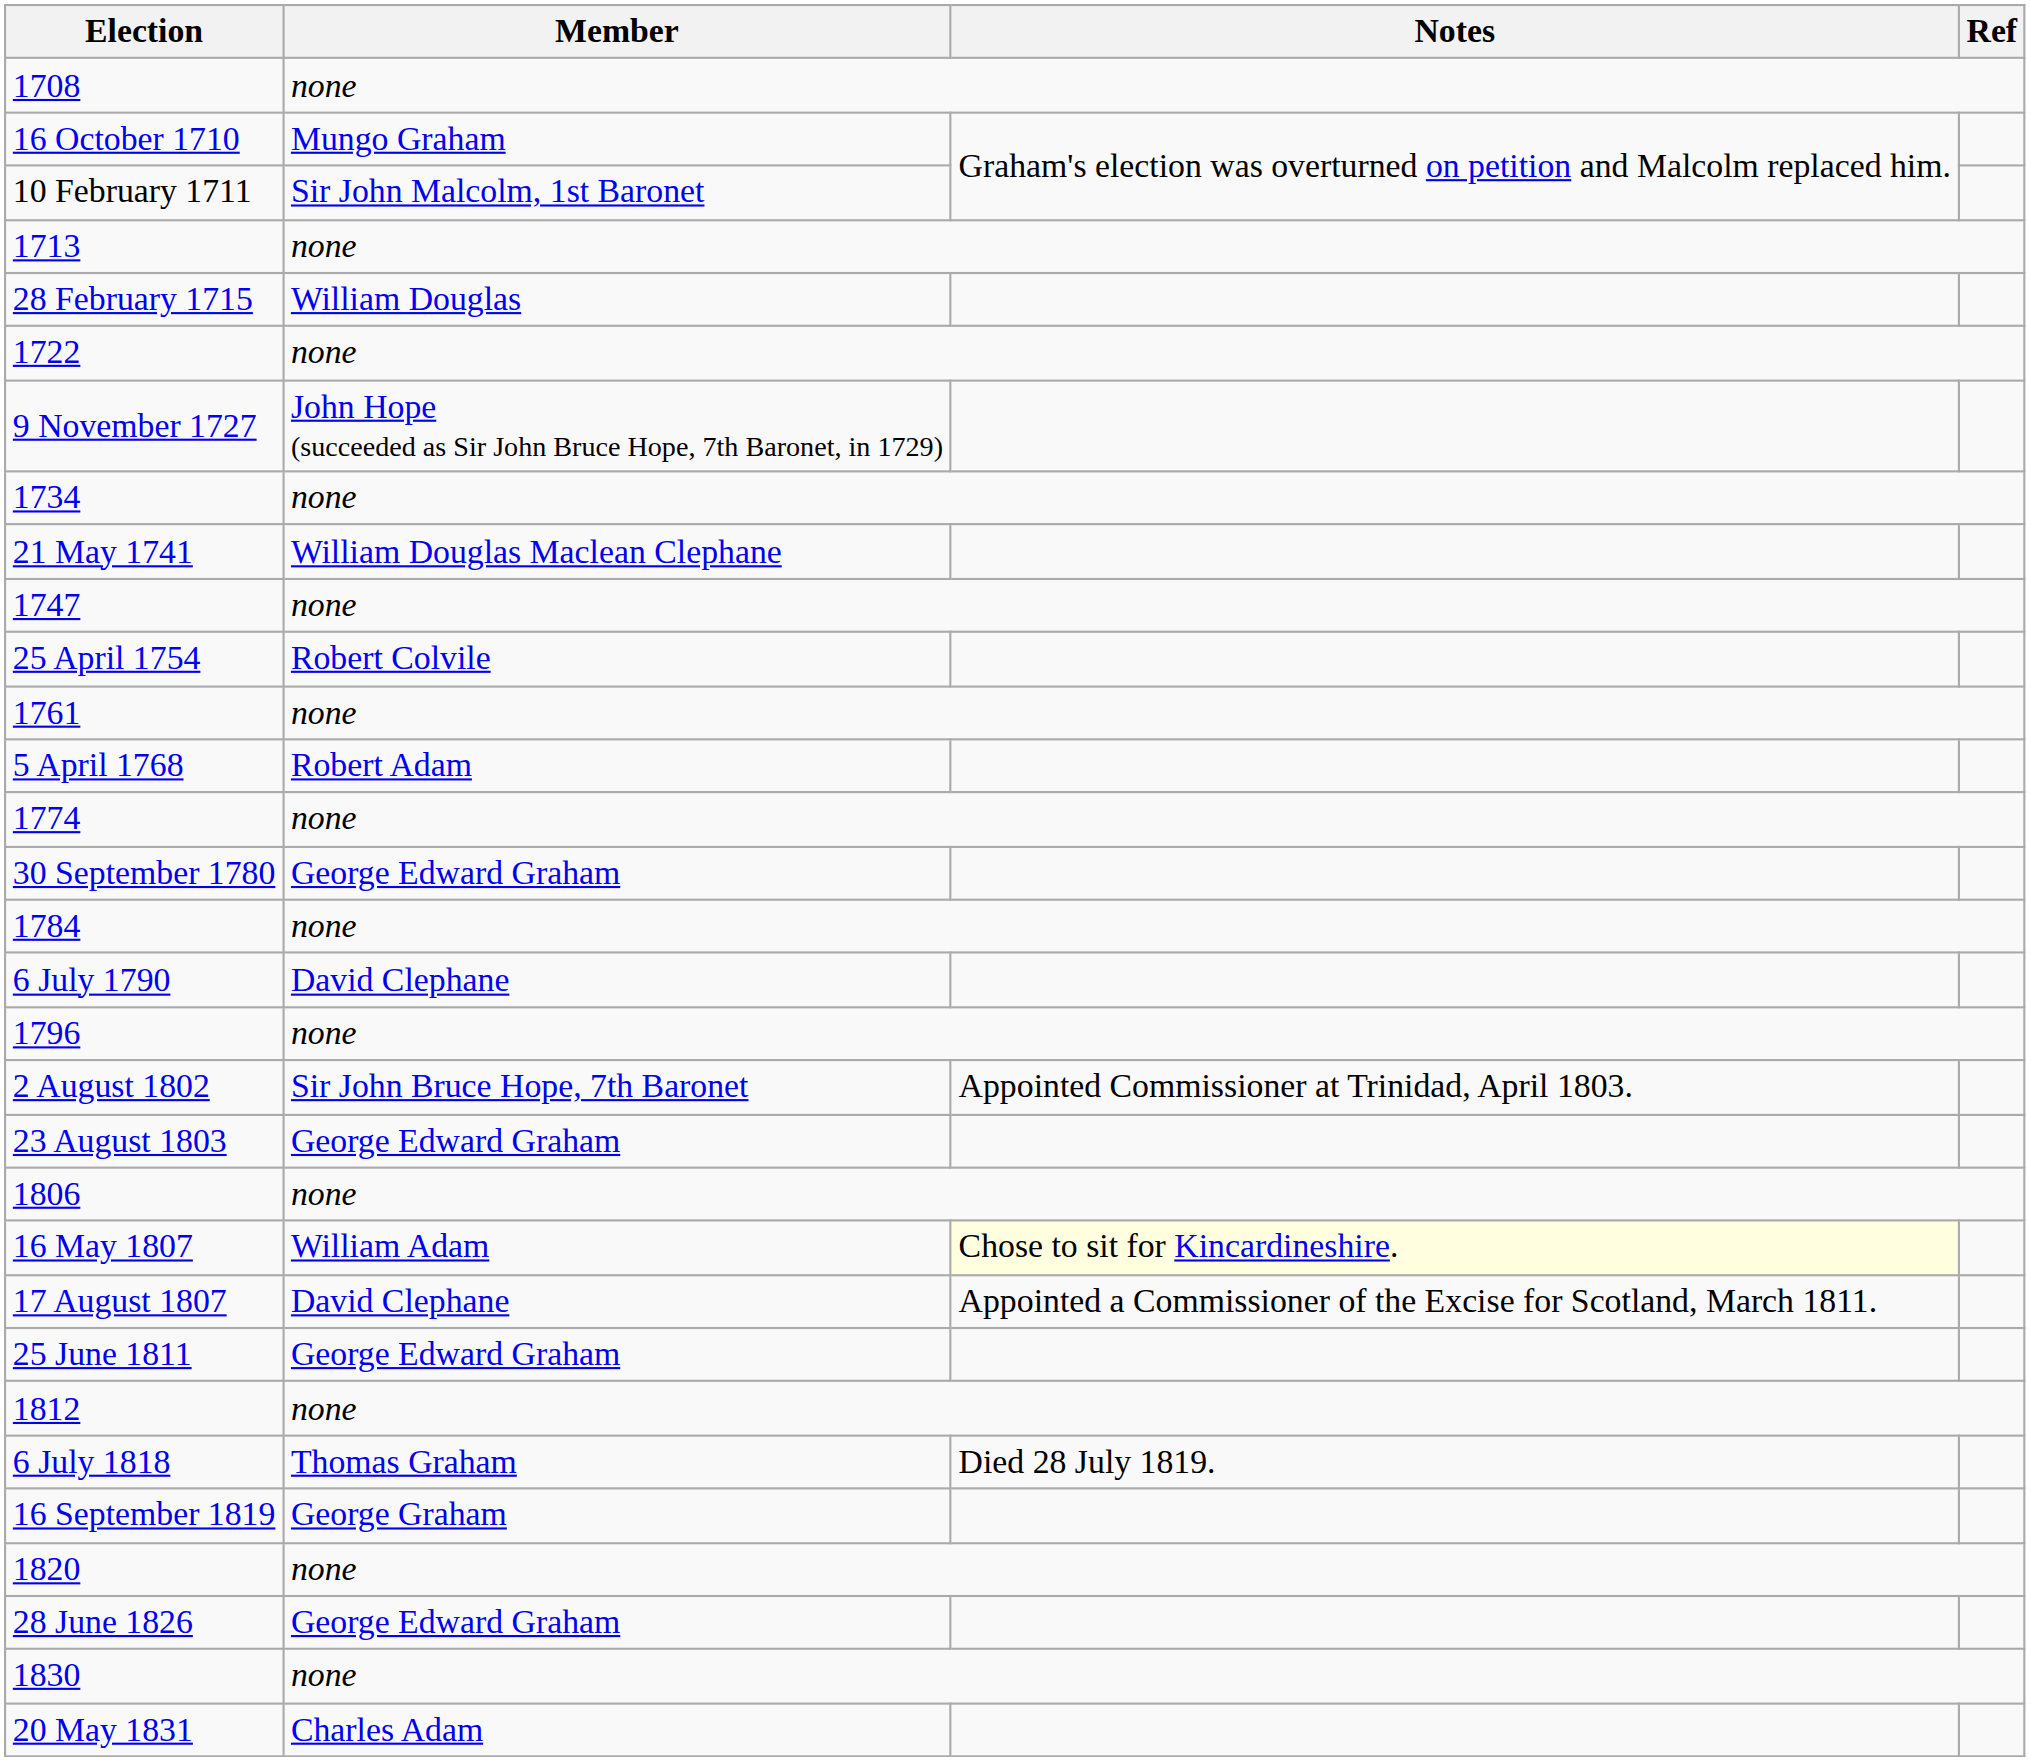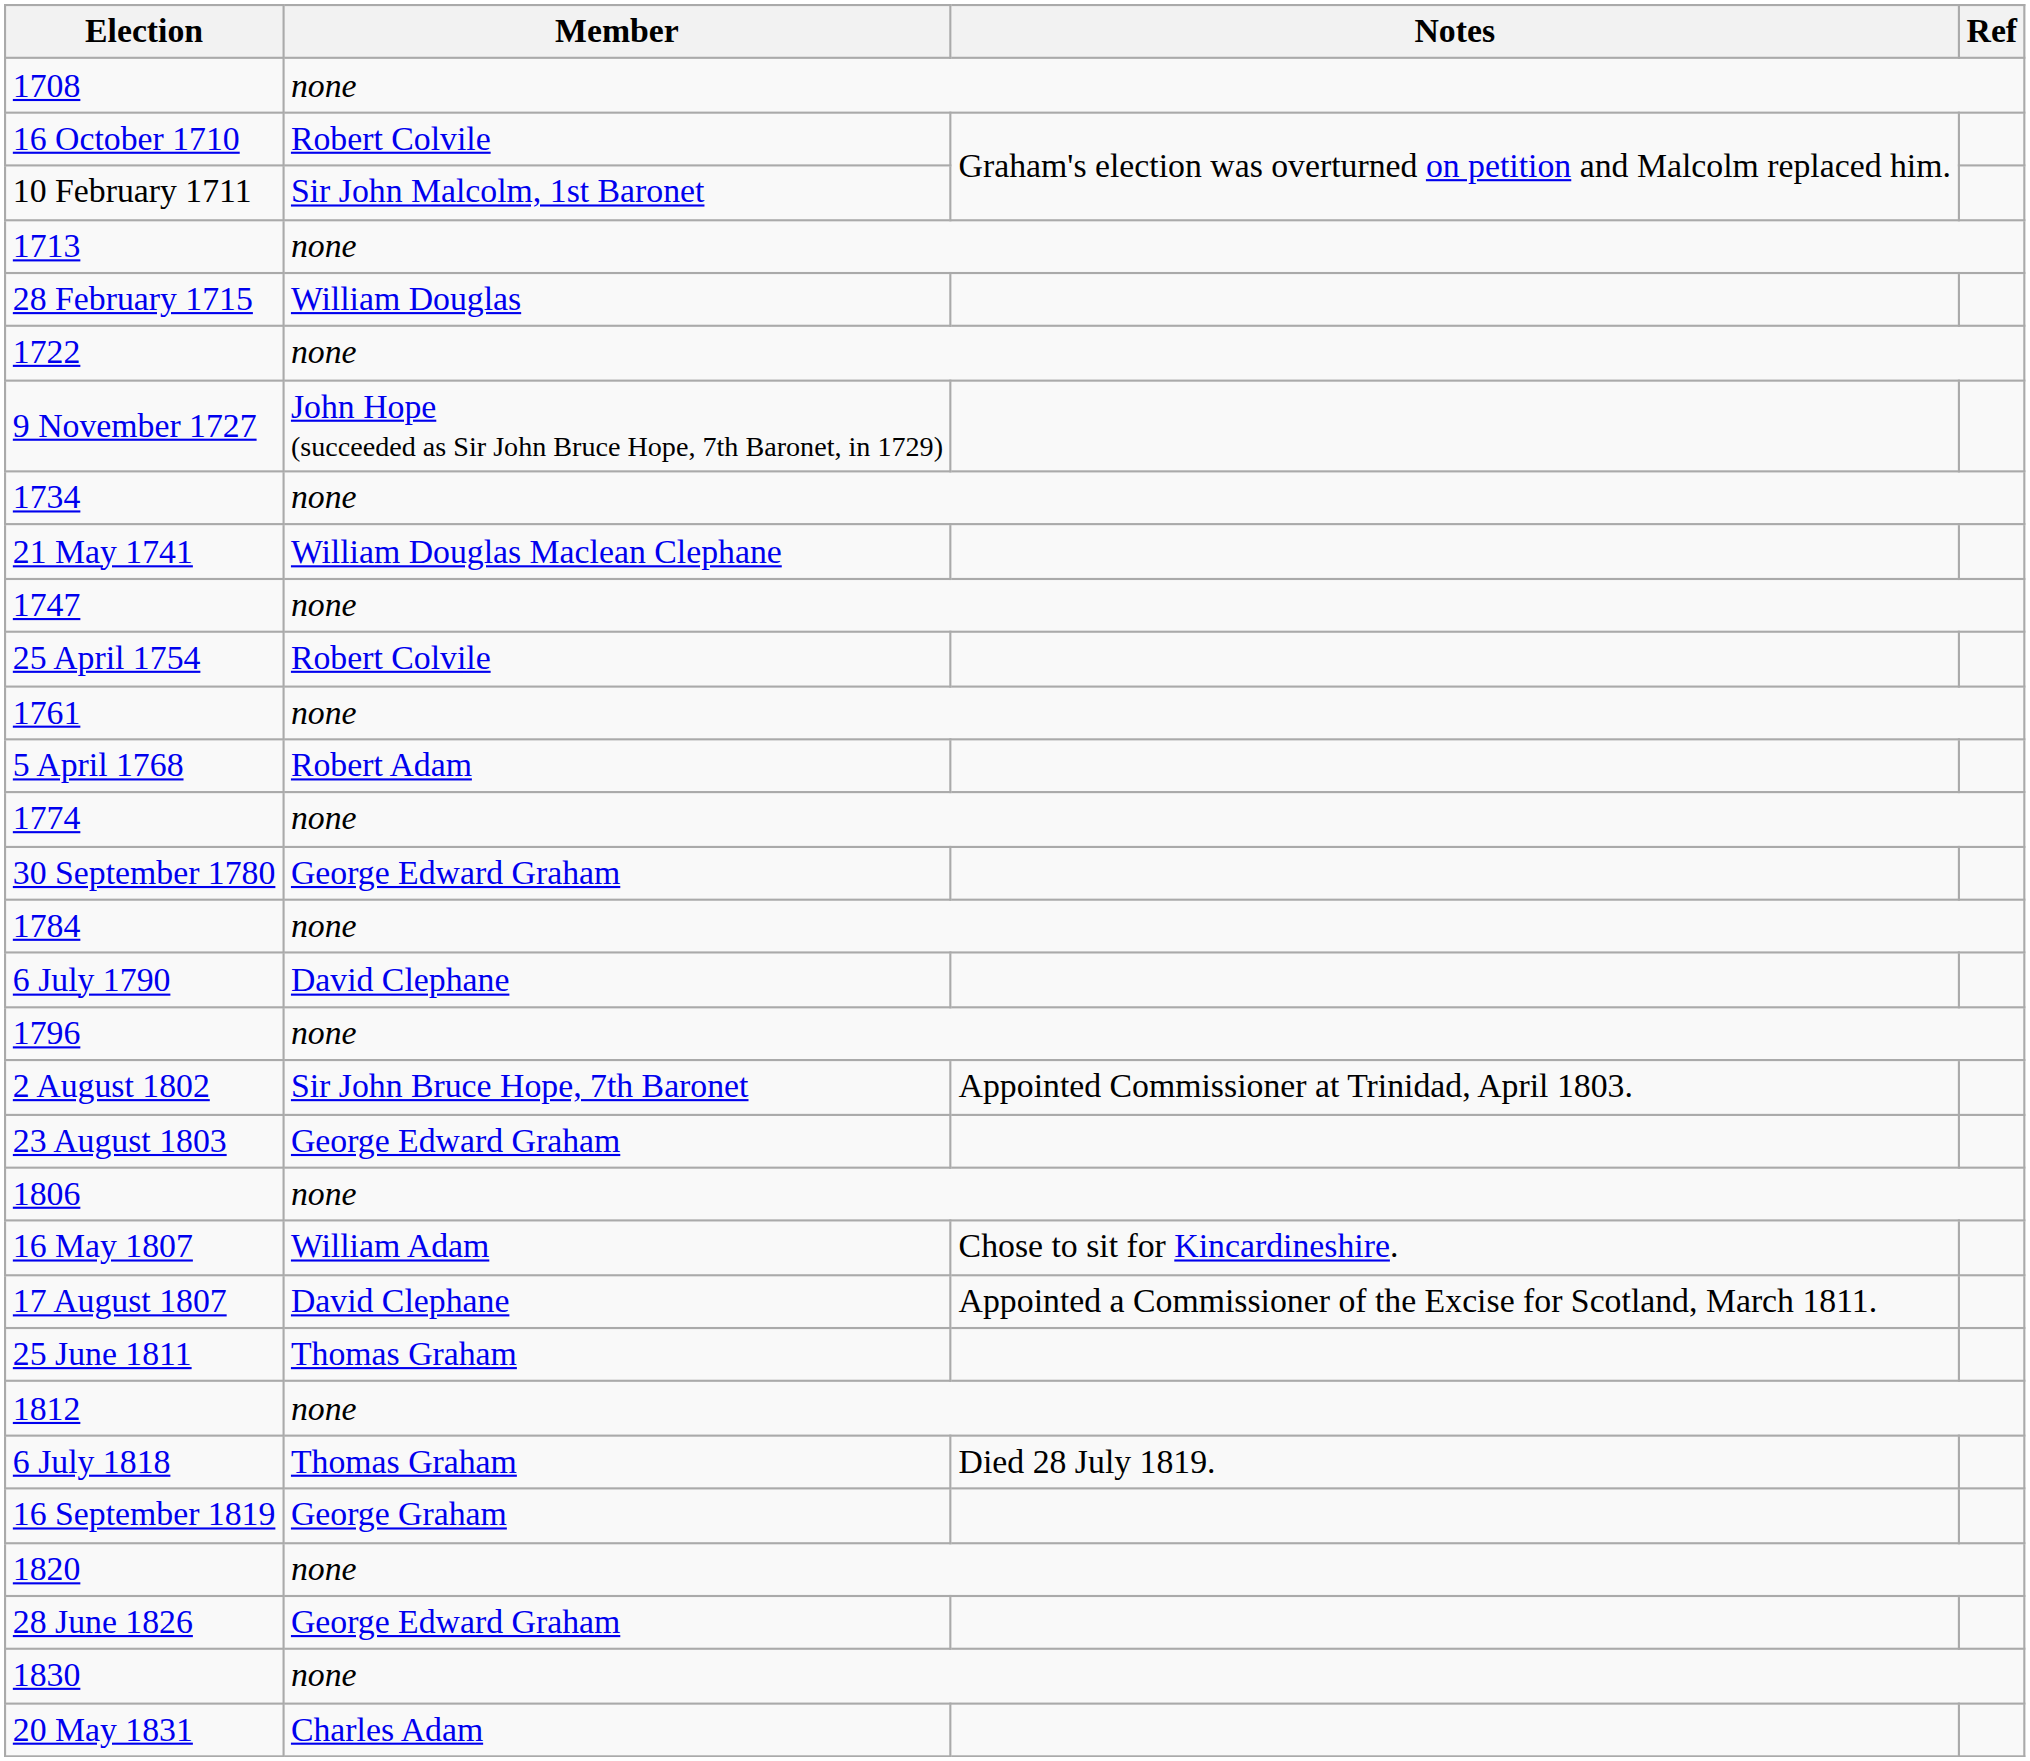 <table class="wikitable">
 <tr>
 <th>Election</th>
 <th>Member</th>
 <th>Notes</th>
 <th>Ref</th>
 </tr>
 <tr>
 <td><a href='#'>1708</a></td>
 <td colspan=3><em>none</em></td>
 </tr>
 <tr>
 <td><a href='#'>16 October 1710</a></td>
-<td><a href='#'>Mungo Graham</a></td>
+<td><a href='#'>Robert Colvile</a></td>
 <td rowspan=2>Graham's election was overturned <a href='#'>on petition</a> and Malcolm replaced him.</td>
 <td></td>
 </tr>
 <tr>
 <td>10 February 1711</td>
 <td><a href='#'>Sir John Malcolm, 1st Baronet</a></td>
 <td></td>
 </tr>
 <tr>
 <td><a href='#'>1713</a></td>
 <td colspan=3><em>none</em></td>
 </tr>
 <tr>
 <td><a href='#'>28 February 1715</a></td>
 <td><a href='#'>William Douglas</a></td>
 <td></td>
 <td></td>
 </tr>
 <tr>
 <td><a href='#'>1722</a></td>
 <td colspan=3><em>none</em></td>
 </tr>
 <tr>
 <td><a href='#'>9 November 1727</a></td>
 <td><a href='#'>John Hope</a><br><small>(succeeded as Sir John Bruce Hope, 7th Baronet, in 1729)</small></td>
 <td></td>
 <td></td>
 </tr>
 <tr>
 <td><a href='#'>1734</a></td>
 <td colspan=3><em>none</em></td>
 </tr>
 <tr>
 <td><a href='#'>21 May 1741</a></td>
 <td><a href='#'>William Douglas Maclean Clephane</a></td>
 <td></td>
 <td></td>
 </tr>
 <tr>
 <td><a href='#'>1747</a></td>
 <td colspan=3><em>none</em></td>
 </tr>
 <tr>
 <td><a href='#'>25 April 1754</a></td>
 <td><a href='#'>Robert Colvile</a></td>
 <td></td>
 <td></td>
 </tr>
 <tr>
 <td><a href='#'>1761</a></td>
 <td colspan=3><em>none</em></td>
 </tr>
 <tr>
 <td><a href='#'>5 April 1768</a></td>
 <td><a href='#'>Robert Adam</a></td>
 <td></td>
 <td></td>
 </tr>
 <tr>
 <td><a href='#'>1774</a></td>
 <td colspan=3><em>none</em></td>
 </tr>
 <tr>
 <td><a href='#'>30 September 1780</a></td>
 <td><a href='#'>George Edward Graham</a></td>
 <td></td>
 <td></td>
 </tr>
 <tr>
 <td><a href='#'>1784</a></td>
 <td colspan=3><em>none</em></td>
 </tr>
 <tr>
 <td><a href='#'>6 July 1790</a></td>
 <td><a href='#'>David Clephane</a></td>
 <td></td>
 <td></td>
 </tr>
 <tr>
 <td><a href='#'>1796</a></td>
 <td colspan=3><em>none</em></td>
 </tr>
 <tr>
 <td><a href='#'>2 August 1802</a></td>
 <td><a href='#'>Sir John Bruce Hope, 7th Baronet</a></td>
 <td>Appointed Commissioner at Trinidad, April 1803.</td>
 <td></td>
 </tr>
 <tr>
 <td><a href='#'>23 August 1803</a></td>
 <td><a href='#'>George Edward Graham</a></td>
 <td></td>
 <td></td>
 </tr>
 <tr>
 <td><a href='#'>1806</a></td>
 <td colspan=3><em>none</em></td>
 </tr>
 <tr>
 <td><a href='#'>16 May 1807</a></td>
 <td><a href='#'>William Adam</a></td>
-<td style="background: lightyellow;">Chose to sit for <a href='#'>Kincardineshire</a>.</td>
+<td>Chose to sit for <a href='#'>Kincardineshire</a>.</td>
 <td></td>
 </tr>
 <tr>
 <td><a href='#'>17 August 1807</a></td>
 <td><a href='#'>David Clephane</a></td>
 <td>Appointed a Commissioner of the Excise for Scotland, March 1811.</td>
 <td></td>
 </tr>
 <tr>
 <td><a href='#'>25 June 1811</a></td>
-<td><a href='#'>George Edward Graham</a></td>
+<td><a href='#'>Thomas Graham</a></td>
 <td></td>
 <td></td>
 </tr>
 <tr>
 <td><a href='#'>1812</a></td>
 <td colspan=3><em>none</em></td>
 </tr>
 <tr>
 <td><a href='#'>6 July 1818</a></td>
 <td><a href='#'>Thomas Graham</a></td>
 <td>Died 28 July 1819.</td>
 <td></td>
 </tr>
 <tr>
 <td><a href='#'>16 September 1819</a></td>
 <td><a href='#'>George Graham</a></td>
 <td></td>
 <td></td>
 </tr>
 <tr>
 <td><a href='#'>1820</a></td>
 <td colspan=3><em>none</em></td>
 </tr>
 <tr>
 <td><a href='#'>28 June 1826</a></td>
 <td><a href='#'>George Edward Graham</a></td>
 <td></td>
 <td></td>
 </tr>
 <tr>
 <td><a href='#'>1830</a></td>
 <td colspan=3><em>none</em></td>
 </tr>
 <tr>
 <td><a href='#'>20 May 1831</a></td>
 <td><a href='#'>Charles Adam</a></td>
 <td></td>
 <td></td>
 </tr>
 </table>
